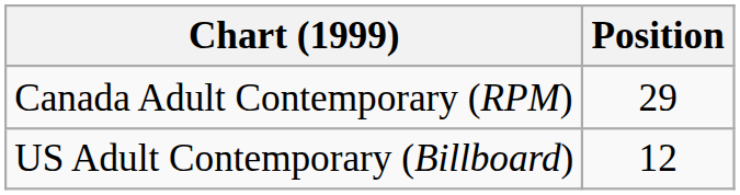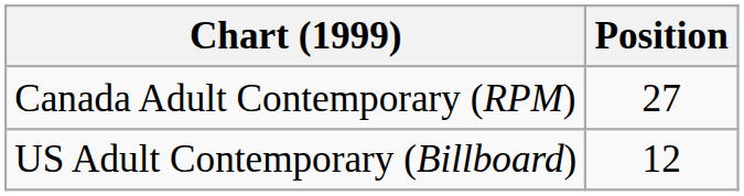 <table class="wikitable sortable">
 <tr>
 <th>Chart (1999)</th>
 <th>Position</th>
 </tr>
 <tr>
 <td>Canada Adult Contemporary (<em>RPM</em>)</td>
-<td align="center">29</td>
+<td align="center">27</td>
 </tr>
 <tr>
 <td>US Adult Contemporary (<em>Billboard</em>)</td>
 <td align="center">12</td>
 </tr>
 </table>
